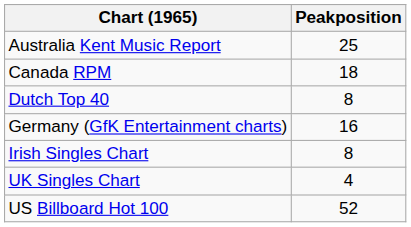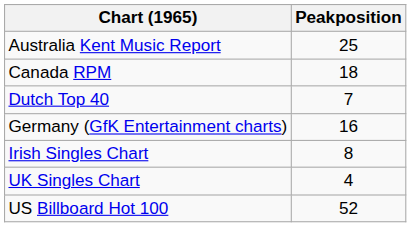 <table class="wikitable">
 <tr>
 <th>Chart (1965)</th>
 <th>Peakposition</th>
 </tr>
 <tr>
 <td>Australia <a href='#'>Kent Music Report</a></td>
 <td align="center">25</td>
 </tr>
 <tr>
 <td>Canada <a href='#'>RPM</a></td>
 <td align="center">18</td>
 </tr>
 <tr>
 <td><a href='#'>Dutch Top 40</a></td>
-<td align="center">8</td>
+<td align="center">7</td>
 </tr>
 <tr>
 <td>Germany (<a href='#'>GfK Entertainment charts</a>)</td>
 <td align="center">16</td>
 </tr>
 <tr>
 <td><a href='#'>Irish Singles Chart</a></td>
 <td align="center">8</td>
 </tr>
 <tr>
 <td><a href='#'>UK Singles Chart</a></td>
 <td align="center">4</td>
 </tr>
 <tr>
 <td>US <a href='#'>Billboard Hot 100</a></td>
 <td align="center">52</td>
 </tr>
 </table>
